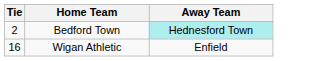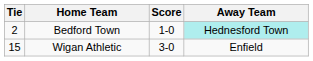 <table class="wikitable" style="text-align:center;">
 <tr>
 <th width=20>Tie</th>
 <th width=175>Home Team</th>
+<th width=20>Score</th>
 <th width=175>Away Team</th>
 </tr>
 <tr>
 <td>2</td>
 <td>Bedford Town</td>
+<td>1-0</td>
 <td style="background: paleturquoise;">Hednesford Town</td>
 </tr>
 <tr>
-<td>16</td>
+<td>15</td>
 <td>Wigan Athletic</td>
+<td>3-0</td>
 <td>Enfield</td>
 </tr>
 </table>
